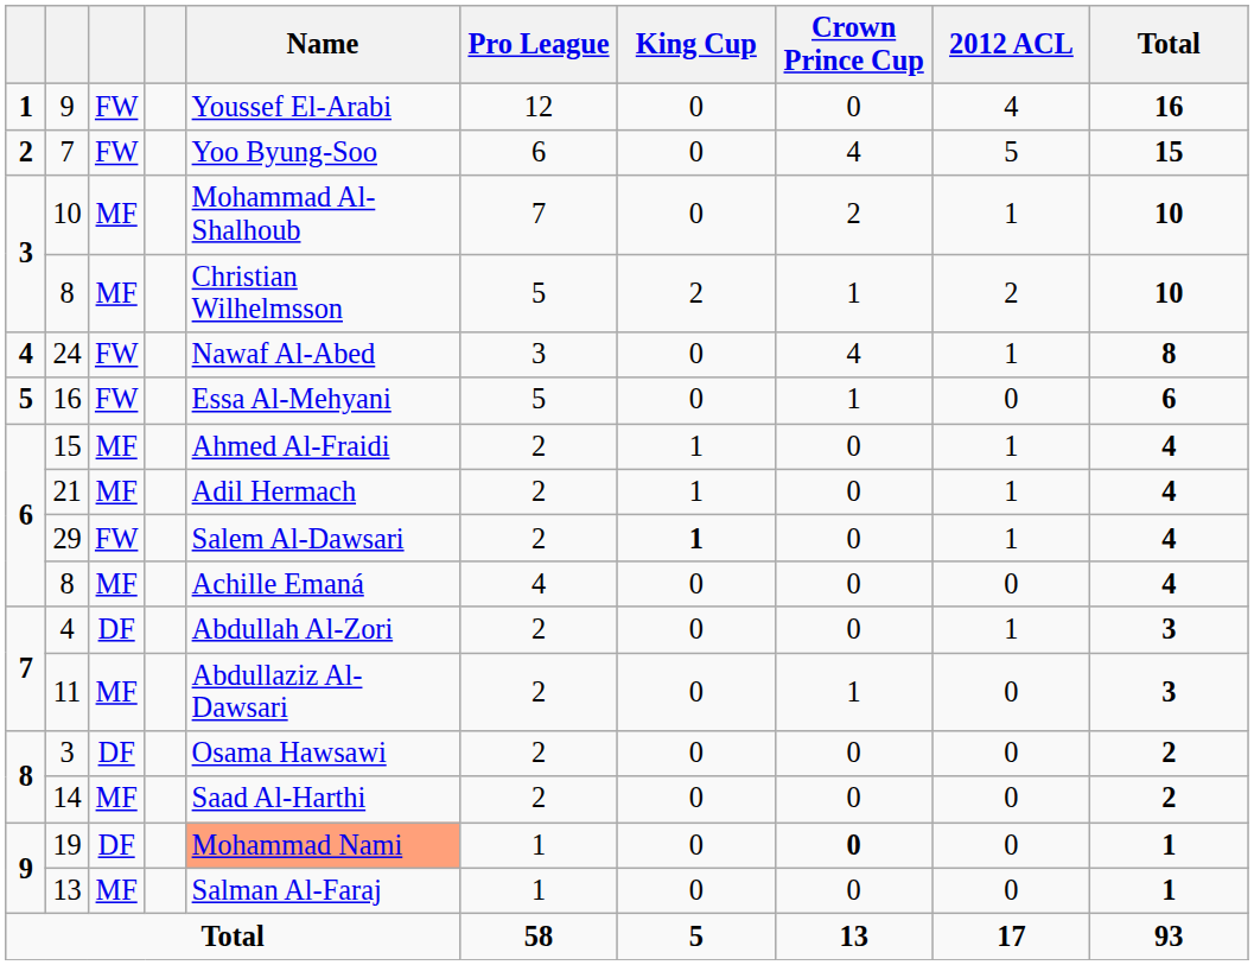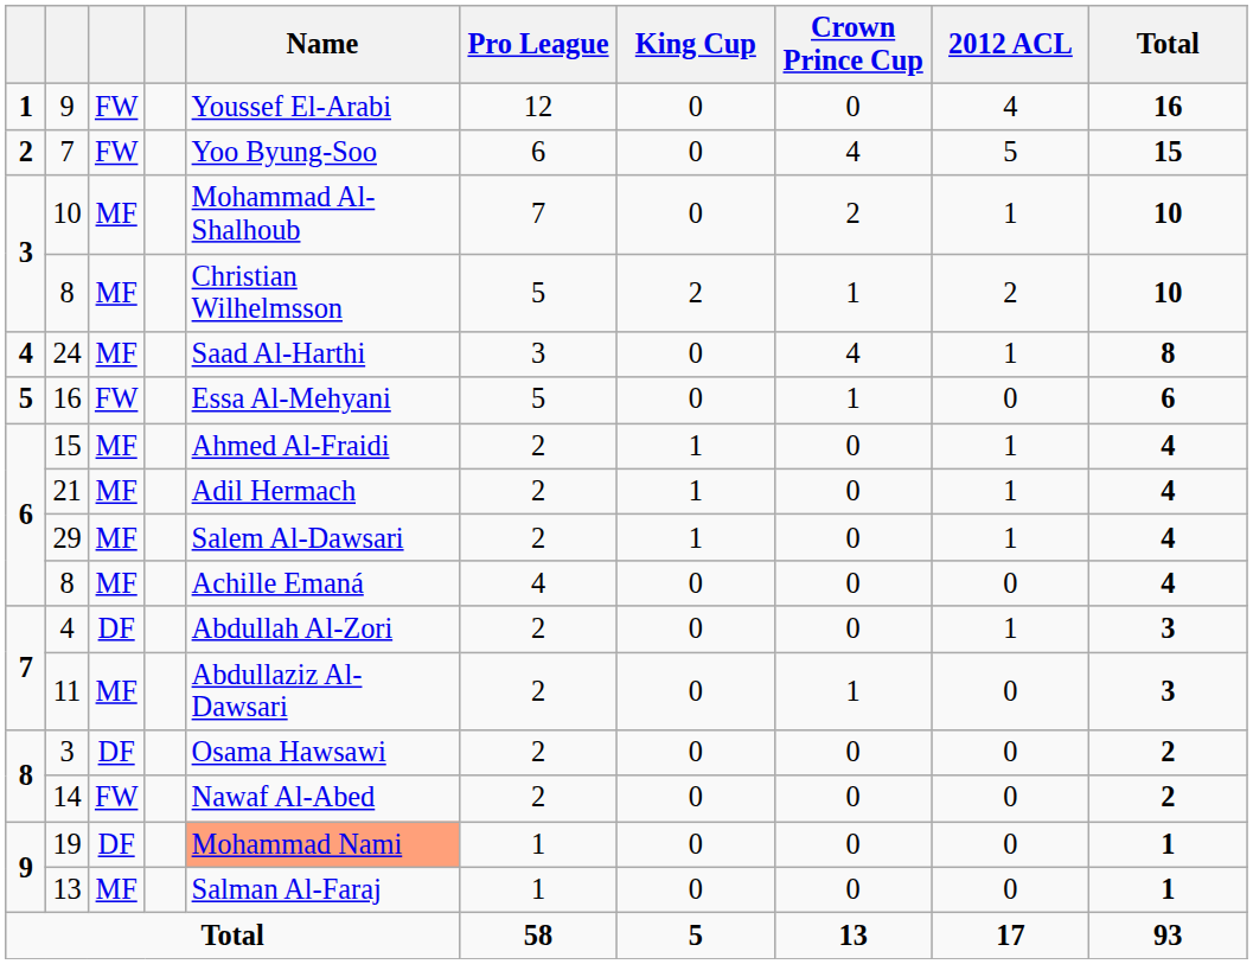 <table class="wikitable" style="text-align:center">
 <tr>
 <th width=15></th>
 <th width=15></th>
 <th width=15></th>
 <th width=15></th>
 <th width=145>Name</th>
 <th width=80><strong><a href='#'>Pro League</a></strong></th>
 <th width=80><strong><a href='#'>King Cup</a></strong></th>
 <th width=80><strong><a href='#'>Crown Prince Cup</a></strong></th>
 <th width=80><strong><a href='#'>2012 ACL</a></strong></th>
 <th width=80><strong>Total</strong></th>
 </tr>
 <tr>
 <td><strong>1</strong></td>
 <td>9</td>
 <td><a href='#'>FW</a></td>
 <td></td>
 <td align=left><a href='#'>Youssef El-Arabi</a></td>
 <td>12</td>
 <td>0</td>
 <td>0</td>
 <td>4</td>
 <td><strong>16</strong></td>
 </tr>
 <tr>
 <td><strong>2</strong></td>
 <td>7</td>
 <td><a href='#'>FW</a></td>
 <td></td>
 <td align=left><a href='#'>Yoo Byung-Soo</a></td>
 <td>6</td>
 <td>0</td>
 <td>4</td>
 <td>5</td>
 <td><strong>15</strong></td>
 </tr>
 <tr>
 <td rowspan=2><strong>3</strong></td>
 <td>10</td>
 <td><a href='#'>MF</a></td>
 <td></td>
 <td align=left><a href='#'>Mohammad Al-Shalhoub</a></td>
 <td>7</td>
 <td>0</td>
 <td>2</td>
 <td>1</td>
 <td><strong>10</strong></td>
 </tr>
 <tr>
 <td>8</td>
 <td><a href='#'>MF</a></td>
 <td></td>
 <td align=left><a href='#'>Christian Wilhelmsson</a></td>
 <td>5</td>
 <td>2</td>
 <td>1</td>
 <td>2</td>
 <td><strong>10</strong></td>
 </tr>
 <tr>
 <td><strong>4</strong></td>
 <td>24</td>
-<td><a href='#'>FW</a></td>
+<td><a href='#'>MF</a></td>
 <td></td>
-<td align=left><a href='#'>Nawaf Al-Abed</a></td>
+<td align=left><a href='#'>Saad Al-Harthi</a></td>
 <td>3</td>
 <td>0</td>
 <td>4</td>
 <td>1</td>
 <td><strong>8</strong></td>
 </tr>
 <tr>
 <td><strong>5</strong></td>
 <td>16</td>
 <td><a href='#'>FW</a></td>
 <td></td>
 <td align=left><a href='#'>Essa Al-Mehyani</a></td>
 <td>5</td>
 <td>0</td>
 <td>1</td>
 <td>0</td>
 <td><strong>6</strong></td>
 </tr>
 <tr>
 <td rowspan=4><strong>6</strong></td>
 <td>15</td>
 <td><a href='#'>MF</a></td>
 <td></td>
 <td align=left><a href='#'>Ahmed Al-Fraidi</a></td>
 <td>2</td>
 <td>1</td>
 <td>0</td>
 <td>1</td>
 <td><strong>4</strong></td>
 </tr>
 <tr>
 <td>21</td>
 <td><a href='#'>MF</a></td>
 <td></td>
 <td align=left><a href='#'>Adil Hermach</a></td>
 <td>2</td>
 <td>1</td>
 <td>0</td>
 <td>1</td>
 <td><strong>4</strong></td>
 </tr>
 <tr>
 <td>29</td>
-<td><a href='#'>FW</a></td>
+<td><a href='#'>MF</a></td>
 <td></td>
 <td align=left><a href='#'>Salem Al-Dawsari</a></td>
 <td>2</td>
-<td><strong>1</strong></td>
+<td>1</td>
 <td>0</td>
 <td>1</td>
 <td><strong>4</strong></td>
 </tr>
 <tr>
 <td>8</td>
 <td><a href='#'>MF</a></td>
 <td></td>
 <td align=left><a href='#'>Achille Emaná</a></td>
 <td>4</td>
 <td>0</td>
 <td>0</td>
 <td>0</td>
 <td><strong>4</strong></td>
 </tr>
 <tr>
 <td rowspan=2><strong>7</strong></td>
 <td>4</td>
 <td><a href='#'>DF</a></td>
 <td></td>
 <td align=left><a href='#'>Abdullah Al-Zori</a></td>
 <td>2</td>
 <td>0</td>
 <td>0</td>
 <td>1</td>
 <td><strong>3</strong></td>
 </tr>
 <tr>
 <td>11</td>
 <td><a href='#'>MF</a></td>
 <td></td>
 <td align=left><a href='#'>Abdullaziz Al-Dawsari</a></td>
 <td>2</td>
 <td>0</td>
 <td>1</td>
 <td>0</td>
 <td><strong>3</strong></td>
 </tr>
 <tr>
 <td rowspan=2><strong>8</strong></td>
 <td>3</td>
 <td><a href='#'>DF</a></td>
 <td></td>
 <td align=left><a href='#'>Osama Hawsawi</a></td>
 <td>2</td>
 <td>0</td>
 <td>0</td>
 <td>0</td>
 <td><strong>2</strong></td>
 </tr>
 <tr>
 <td>14</td>
-<td><a href='#'>MF</a></td>
+<td><a href='#'>FW</a></td>
 <td></td>
-<td align=left><a href='#'>Saad Al-Harthi</a></td>
+<td align=left><a href='#'>Nawaf Al-Abed</a></td>
 <td>2</td>
 <td>0</td>
 <td>0</td>
 <td>0</td>
 <td><strong>2</strong></td>
 </tr>
 <tr>
 <td rowspan=2><strong>9</strong></td>
 <td>19</td>
 <td><a href='#'>DF</a></td>
 <td></td>
 <td align=left style="background: lightsalmon;"><a href='#'>Mohammad Nami</a></td>
 <td>1</td>
 <td>0</td>
-<td><strong>0</strong></td>
+<td>0</td>
 <td>0</td>
 <td><strong>1</strong></td>
 </tr>
 <tr>
 <td>13</td>
 <td><a href='#'>MF</a></td>
 <td></td>
 <td align=left><a href='#'>Salman Al-Faraj</a></td>
 <td>1</td>
 <td>0</td>
 <td>0</td>
 <td>0</td>
 <td><strong>1</strong></td>
 </tr>
 <tr>
 <td colspan=5><strong>Total</strong></td>
 <td><strong>58</strong></td>
 <td><strong>5</strong></td>
 <td><strong>13</strong></td>
 <td><strong>17</strong></td>
 <td><strong>93</strong></td>
 </tr>
 </table>
